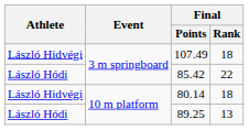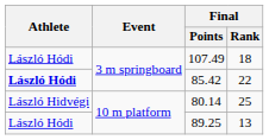 <table class="wikitable" style="font-size:90%;">
 <tr>
 <th rowspan=2>Athlete</th>
 <th rowspan=2>Event</th>
 <th colspan=2>Final</th>
 </tr>
 <tr style="font-size:95%">
 <th>Points</th>
 <th>Rank</th>
 </tr>
 <tr align=center>
-<td align=left><a href='#'>László Hidvégi</a></td>
+<td align=left><a href='#'>László Hódi</a></td>
 <td align=left rowspan=2><a href='#'>3 m springboard</a></td>
 <td>107.49</td>
 <td>18</td>
 </tr>
 <tr align=center>
-<td align=left><a href='#'>László Hódi</a></td>
+<td align=left><strong><a href='#'>László Hódi</a></strong></td>
 <td>85.42</td>
 <td>22</td>
 </tr>
 <tr align=center>
 <td align=left><a href='#'>László Hidvégi</a></td>
 <td align=left rowspan=2><a href='#'>10 m platform</a></td>
 <td>80.14</td>
-<td>18</td>
+<td>25</td>
 </tr>
 <tr align=center>
 <td align=left><a href='#'>László Hódi</a></td>
 <td>89.25</td>
 <td>13</td>
 </tr>
 </table>
